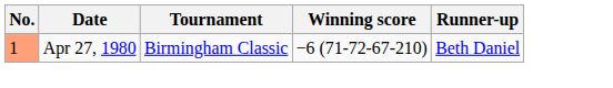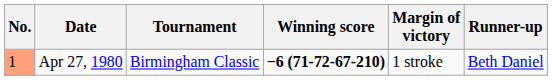 <table class="wikitable" style="font-size:95%;">
 <tr>
 <th>No.</th>
 <th>Date</th>
 <th>Tournament</th>
 <th>Winning score</th>
+<th>Margin of<br>victory</th>
 <th>Runner-up</th>
 </tr>
 <tr>
 <td style="background: lightsalmon;">1</td>
 <td>Apr 27, <a href='#'>1980</a></td>
 <td><a href='#'>Birmingham Classic</a></td>
-<td>−6 (71-72-67-210)</td>
+<td><strong>−6 (71-72-67-210)</strong></td>
+<td>1 stroke</td>
 <td> <a href='#'>Beth Daniel</a></td>
 </tr>
 </table>
